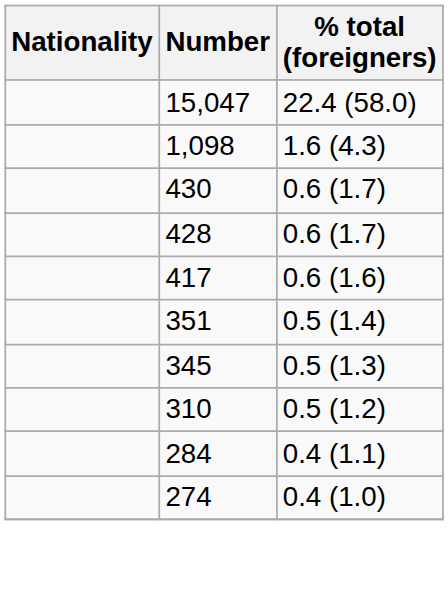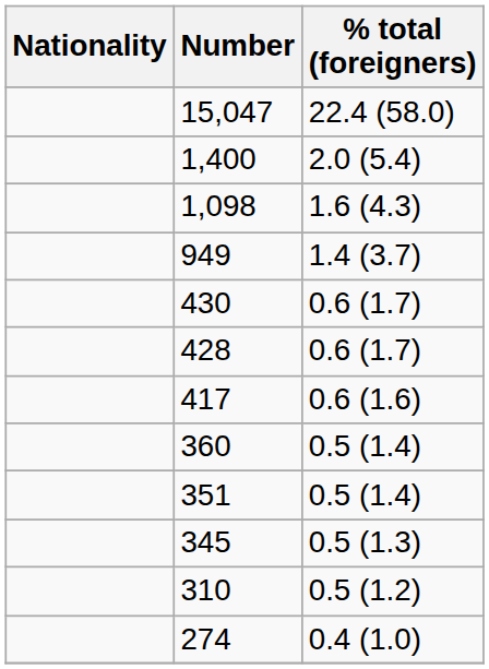 <table class="wikitable" style="float:right;">
 <tr>
 <th>Nationality</th>
 <th>Number</th>
 <th>% total<br>(foreigners)</th>
 </tr>
 <tr>
 <td></td>
 <td>15,047</td>
 <td>22.4 (58.0)</td>
 </tr>
 <tr>
 <td></td>
+<td>1,400</td>
+<td>2.0 (5.4)</td>
+</tr>
+<tr>
+<td></td>
 <td>1,098</td>
 <td>1.6 (4.3)</td>
+</tr>
+<tr>
+<td></td>
+<td>949</td>
+<td>1.4 (3.7)</td>
 </tr>
 <tr>
 <td></td>
 <td>430</td>
 <td>0.6 (1.7)</td>
 </tr>
 <tr>
 <td></td>
 <td>428</td>
 <td>0.6 (1.7)</td>
 </tr>
 <tr>
 <td></td>
 <td>417</td>
 <td>0.6 (1.6)</td>
 </tr>
 <tr>
 <td></td>
+<td>360</td>
+<td>0.5 (1.4)</td>
+</tr>
+<tr>
+<td></td>
 <td>351</td>
 <td>0.5 (1.4)</td>
 </tr>
 <tr>
 <td></td>
 <td>345</td>
 <td>0.5 (1.3)</td>
 </tr>
 <tr>
 <td></td>
 <td>310</td>
 <td>0.5 (1.2)</td>
 </tr>
 <tr>
 <td></td>
-<td>284</td>
-<td>0.4 (1.1)</td>
-</tr>
-<tr>
-<td></td>
 <td>274</td>
 <td>0.4 (1.0)</td>
 </tr>
 <tr>
 </tr>
 </table>
